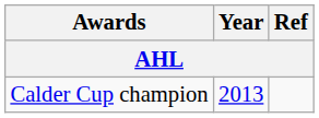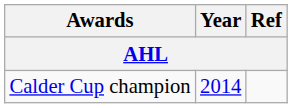 <table class="wikitable">
 <tr>
 <th>Awards</th>
 <th>Year</th>
 <th>Ref</th>
 </tr>
 <tr>
 <th colspan="3"><a href='#'>AHL</a></th>
 </tr>
 <tr>
 <td><a href='#'>Calder Cup</a> champion</td>
-<td><a href='#'>2013</a></td>
+<td><a href='#'>2014</a></td>
 <td></td>
 </tr>
 </table>
